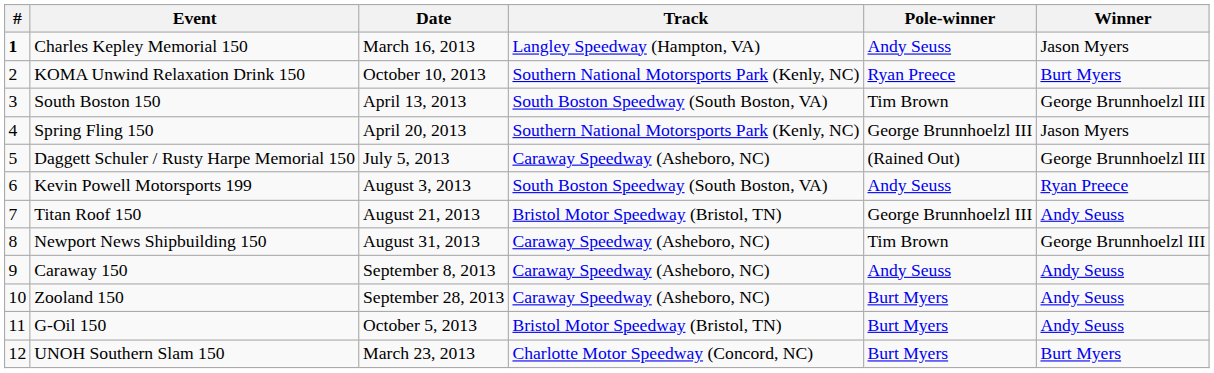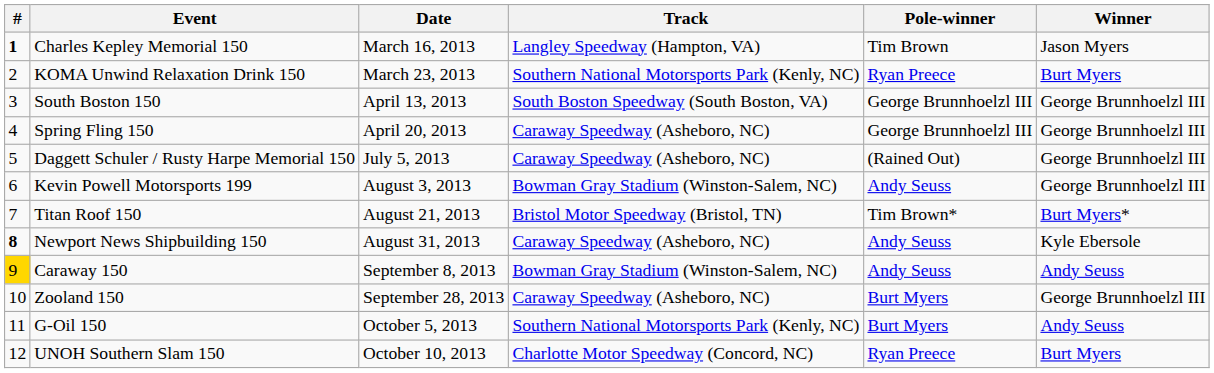 <table class="wikitable">
 <tr>
 <th>#</th>
 <th>Event</th>
 <th>Date</th>
 <th>Track</th>
 <th>Pole-winner</th>
 <th>Winner</th>
 </tr>
 <tr>
 <td><strong>1</strong></td>
 <td>Charles Kepley Memorial 150</td>
 <td>March 16, 2013</td>
 <td><a href='#'>Langley Speedway</a> (Hampton, VA)</td>
-<td><a href='#'>Andy Seuss</a></td>
+<td>Tim Brown</td>
 <td>Jason Myers</td>
 </tr>
 <tr>
 <td>2</td>
 <td>KOMA Unwind Relaxation Drink 150</td>
-<td>October 10, 2013</td>
+<td>March 23, 2013</td>
 <td><a href='#'>Southern National Motorsports Park</a> (Kenly, NC)</td>
 <td><a href='#'>Ryan Preece</a></td>
 <td><a href='#'>Burt Myers</a></td>
 </tr>
 <tr>
 <td>3</td>
 <td>South Boston 150</td>
 <td>April 13, 2013</td>
 <td><a href='#'>South Boston Speedway</a> (South Boston, VA)</td>
-<td>Tim Brown</td>
+<td>George Brunnhoelzl III</td>
 <td>George Brunnhoelzl III</td>
 </tr>
 <tr>
 <td>4</td>
 <td>Spring Fling 150</td>
 <td>April 20, 2013</td>
-<td><a href='#'>Southern National Motorsports Park</a> (Kenly, NC)</td>
+<td><a href='#'>Caraway Speedway</a> (Asheboro, NC)</td>
 <td>George Brunnhoelzl III</td>
-<td>Jason Myers</td>
+<td>George Brunnhoelzl III</td>
 </tr>
 <tr>
 <td>5</td>
 <td>Daggett Schuler / Rusty Harpe Memorial 150</td>
 <td>July 5, 2013</td>
 <td><a href='#'>Caraway Speedway</a> (Asheboro, NC)</td>
 <td>(Rained Out)</td>
 <td>George Brunnhoelzl III</td>
 </tr>
 <tr>
 <td>6</td>
 <td>Kevin Powell Motorsports 199</td>
 <td>August 3, 2013</td>
-<td><a href='#'>South Boston Speedway</a> (South Boston, VA)</td>
+<td><a href='#'>Bowman Gray Stadium</a> (Winston-Salem, NC)</td>
 <td><a href='#'>Andy Seuss</a></td>
-<td><a href='#'>Ryan Preece</a></td>
+<td>George Brunnhoelzl III</td>
 </tr>
 <tr>
 <td>7</td>
 <td>Titan Roof 150</td>
 <td>August 21, 2013</td>
 <td><a href='#'>Bristol Motor Speedway</a> (Bristol, TN)</td>
-<td>George Brunnhoelzl III</td>
-<td><a href='#'>Andy Seuss</a></td>
+<td>Tim Brown*</td>
+<td><a href='#'>Burt Myers</a>*</td>
 </tr>
 <tr>
-<td>8</td>
+<td><strong>8</strong></td>
 <td>Newport News Shipbuilding 150</td>
 <td>August 31, 2013</td>
 <td><a href='#'>Caraway Speedway</a> (Asheboro, NC)</td>
-<td>Tim Brown</td>
-<td>George Brunnhoelzl III</td>
+<td><a href='#'>Andy Seuss</a></td>
+<td>Kyle Ebersole</td>
 </tr>
 <tr>
-<td>9</td>
+<td style="background: gold;">9</td>
 <td>Caraway 150</td>
 <td>September 8, 2013</td>
-<td><a href='#'>Caraway Speedway</a> (Asheboro, NC)</td>
+<td><a href='#'>Bowman Gray Stadium</a> (Winston-Salem, NC)</td>
 <td><a href='#'>Andy Seuss</a></td>
 <td><a href='#'>Andy Seuss</a></td>
 </tr>
 <tr>
 <td>10</td>
 <td>Zooland 150</td>
 <td>September 28, 2013</td>
 <td><a href='#'>Caraway Speedway</a> (Asheboro, NC)</td>
 <td><a href='#'>Burt Myers</a></td>
-<td><a href='#'>Andy Seuss</a></td>
+<td>George Brunnhoelzl III</td>
 </tr>
 <tr>
 <td>11</td>
 <td>G-Oil 150</td>
 <td>October 5, 2013</td>
-<td><a href='#'>Bristol Motor Speedway</a> (Bristol, TN)</td>
+<td><a href='#'>Southern National Motorsports Park</a> (Kenly, NC)</td>
 <td><a href='#'>Burt Myers</a></td>
 <td><a href='#'>Andy Seuss</a></td>
 </tr>
 <tr>
 <td>12</td>
 <td>UNOH Southern Slam 150</td>
-<td>March 23, 2013</td>
+<td>October 10, 2013</td>
 <td><a href='#'>Charlotte Motor Speedway</a> (Concord, NC)</td>
-<td><a href='#'>Burt Myers</a></td>
+<td><a href='#'>Ryan Preece</a></td>
 <td><a href='#'>Burt Myers</a></td>
 </tr>
 </table>
